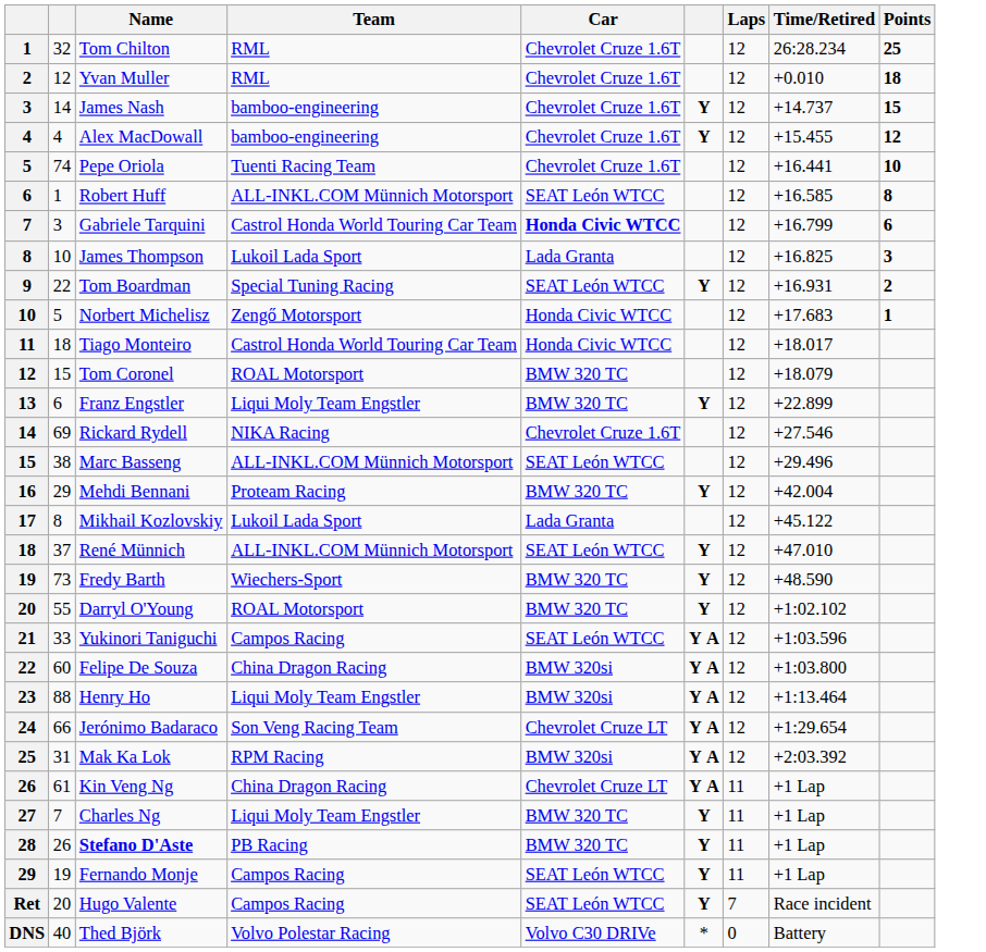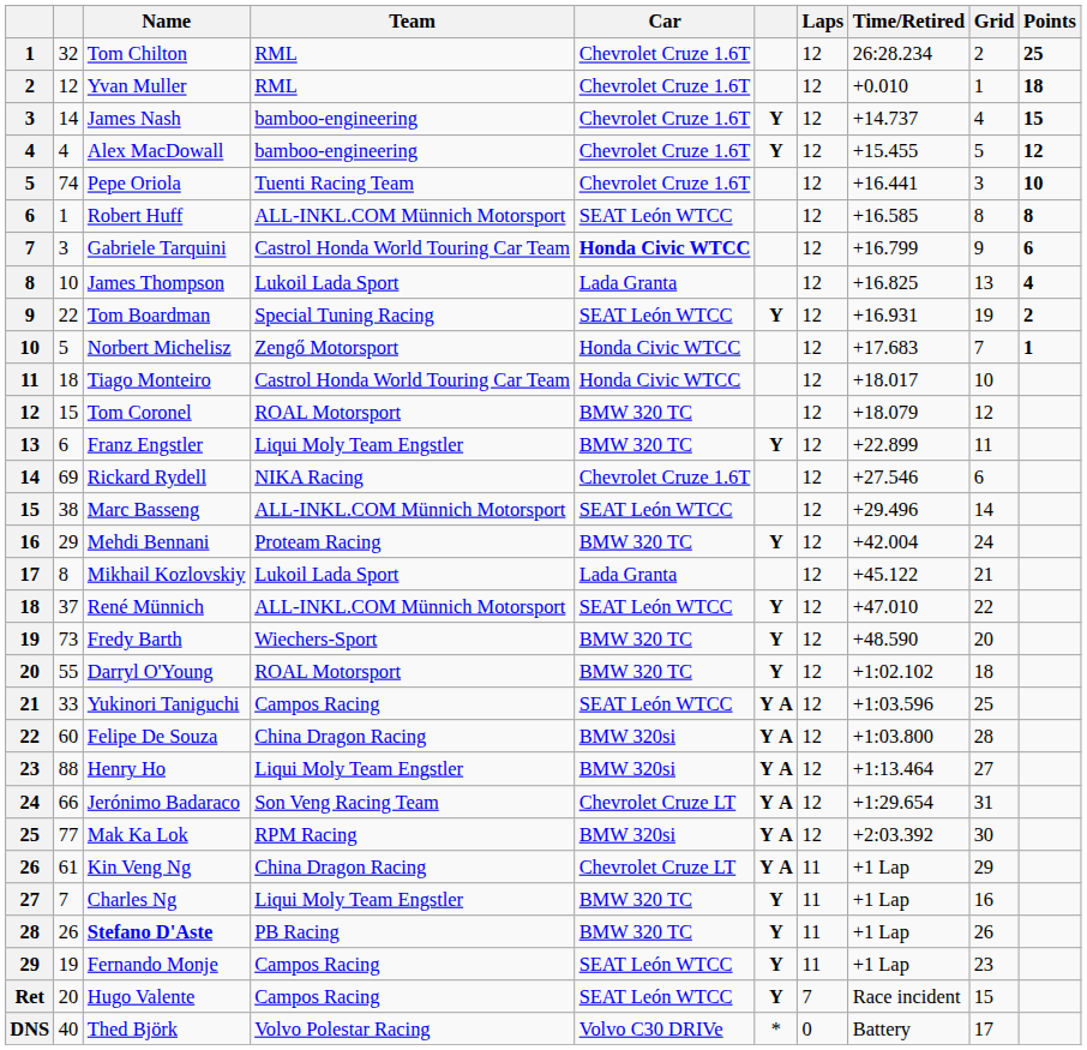 <table class="wikitable sortable" style="font-size: 95%;">
 <tr>
 <th></th>
 <th></th>
 <th>Name</th>
 <th>Team</th>
 <th>Car</th>
 <th></th>
 <th>Laps</th>
 <th>Time/Retired</th>
+<th>Grid</th>
 <th>Points</th>
 </tr>
 <tr>
 <th>1</th>
 <td>32</td>
 <td> <a href='#'>Tom Chilton</a></td>
 <td><a href='#'>RML</a></td>
 <td><a href='#'>Chevrolet Cruze 1.6T</a></td>
 <td></td>
 <td>12</td>
 <td>26:28.234</td>
+<td>2</td>
 <td><strong>25</strong></td>
 </tr>
 <tr>
 <th>2</th>
 <td>12</td>
 <td> <a href='#'>Yvan Muller</a></td>
 <td><a href='#'>RML</a></td>
 <td><a href='#'>Chevrolet Cruze 1.6T</a></td>
 <td></td>
 <td>12</td>
 <td>+0.010</td>
+<td>1</td>
 <td><strong>18</strong></td>
 </tr>
 <tr>
 <th>3</th>
 <td>14</td>
 <td> <a href='#'>James Nash</a></td>
 <td><a href='#'>bamboo-engineering</a></td>
 <td><a href='#'>Chevrolet Cruze 1.6T</a></td>
 <td align=center><strong><span>Y</span></strong></td>
 <td>12</td>
 <td>+14.737</td>
+<td>4</td>
 <td><strong>15</strong></td>
 </tr>
 <tr>
 <th>4</th>
 <td>4</td>
 <td> <a href='#'>Alex MacDowall</a></td>
 <td><a href='#'>bamboo-engineering</a></td>
 <td><a href='#'>Chevrolet Cruze 1.6T</a></td>
 <td align=center><strong><span>Y</span></strong></td>
 <td>12</td>
 <td>+15.455</td>
+<td>5</td>
 <td><strong>12</strong></td>
 </tr>
 <tr>
 <th>5</th>
 <td>74</td>
 <td> <a href='#'>Pepe Oriola</a></td>
 <td><a href='#'>Tuenti Racing Team</a></td>
 <td><a href='#'>Chevrolet Cruze 1.6T</a></td>
 <td></td>
 <td>12</td>
 <td>+16.441</td>
+<td>3</td>
 <td><strong>10</strong></td>
 </tr>
 <tr>
 <th>6</th>
 <td>1</td>
 <td> <a href='#'>Robert Huff</a></td>
 <td><a href='#'>ALL-INKL.COM Münnich Motorsport</a></td>
 <td><a href='#'>SEAT León WTCC</a></td>
 <td></td>
 <td>12</td>
 <td>+16.585</td>
+<td>8</td>
 <td><strong>8</strong></td>
 </tr>
 <tr>
 <th>7</th>
 <td>3</td>
 <td> <a href='#'>Gabriele Tarquini</a></td>
 <td><a href='#'>Castrol Honda World Touring Car Team</a></td>
 <td><strong><a href='#'>Honda Civic WTCC</a></strong></td>
 <td></td>
 <td>12</td>
 <td>+16.799</td>
+<td>9</td>
 <td><strong>6</strong></td>
 </tr>
 <tr>
 <th>8</th>
 <td>10</td>
 <td> <a href='#'>James Thompson</a></td>
 <td><a href='#'>Lukoil Lada Sport</a></td>
 <td><a href='#'>Lada Granta</a></td>
 <td></td>
 <td>12</td>
 <td>+16.825</td>
-<td><strong>3</strong></td>
+<td>13</td>
+<td><strong>4</strong></td>
 </tr>
 <tr>
 <th>9</th>
 <td>22</td>
 <td> <a href='#'>Tom Boardman</a></td>
 <td><a href='#'>Special Tuning Racing</a></td>
 <td><a href='#'>SEAT León WTCC</a></td>
 <td align=center><strong><span>Y</span></strong></td>
 <td>12</td>
 <td>+16.931</td>
+<td>19</td>
 <td><strong>2</strong></td>
 </tr>
 <tr>
 <th>10</th>
 <td>5</td>
 <td> <a href='#'>Norbert Michelisz</a></td>
 <td><a href='#'>Zengő Motorsport</a></td>
 <td><a href='#'>Honda Civic WTCC</a></td>
 <td></td>
 <td>12</td>
 <td>+17.683</td>
+<td>7</td>
 <td><strong>1</strong></td>
 </tr>
 <tr>
 <th>11</th>
 <td>18</td>
 <td> <a href='#'>Tiago Monteiro</a></td>
 <td><a href='#'>Castrol Honda World Touring Car Team</a></td>
 <td><a href='#'>Honda Civic WTCC</a></td>
 <td></td>
 <td>12</td>
 <td>+18.017</td>
+<td>10</td>
 <td></td>
 </tr>
 <tr>
 <th>12</th>
 <td>15</td>
 <td> <a href='#'>Tom Coronel</a></td>
 <td><a href='#'>ROAL Motorsport</a></td>
 <td><a href='#'>BMW 320 TC</a></td>
 <td></td>
 <td>12</td>
 <td>+18.079</td>
+<td>12</td>
 <td></td>
 </tr>
 <tr>
 <th>13</th>
 <td>6</td>
 <td> <a href='#'>Franz Engstler</a></td>
 <td><a href='#'>Liqui Moly Team Engstler</a></td>
 <td><a href='#'>BMW 320 TC</a></td>
 <td align=center><strong><span>Y</span></strong></td>
 <td>12</td>
 <td>+22.899</td>
+<td>11</td>
 <td></td>
 </tr>
 <tr>
 <th>14</th>
 <td>69</td>
 <td> <a href='#'>Rickard Rydell</a></td>
 <td><a href='#'>NIKA Racing</a></td>
 <td><a href='#'>Chevrolet Cruze 1.6T</a></td>
 <td></td>
 <td>12</td>
 <td>+27.546</td>
+<td>6</td>
 <td></td>
 </tr>
 <tr>
 <th>15</th>
 <td>38</td>
 <td> <a href='#'>Marc Basseng</a></td>
 <td><a href='#'>ALL-INKL.COM Münnich Motorsport</a></td>
 <td><a href='#'>SEAT León WTCC</a></td>
 <td></td>
 <td>12</td>
 <td>+29.496</td>
+<td>14</td>
 <td></td>
 </tr>
 <tr>
 <th>16</th>
 <td>29</td>
 <td> <a href='#'>Mehdi Bennani</a></td>
 <td><a href='#'>Proteam Racing</a></td>
 <td><a href='#'>BMW 320 TC</a></td>
 <td align=center><strong><span>Y</span></strong></td>
 <td>12</td>
 <td>+42.004</td>
+<td>24</td>
 <td></td>
 </tr>
 <tr>
 <th>17</th>
 <td>8</td>
 <td> <a href='#'>Mikhail Kozlovskiy</a></td>
 <td><a href='#'>Lukoil Lada Sport</a></td>
 <td><a href='#'>Lada Granta</a></td>
 <td></td>
 <td>12</td>
 <td>+45.122</td>
+<td>21</td>
 <td></td>
 </tr>
 <tr>
 <th>18</th>
 <td>37</td>
 <td> <a href='#'>René Münnich</a></td>
 <td><a href='#'>ALL-INKL.COM Münnich Motorsport</a></td>
 <td><a href='#'>SEAT León WTCC</a></td>
 <td align=center><strong><span>Y</span></strong></td>
 <td>12</td>
 <td>+47.010</td>
+<td>22</td>
 <td></td>
 </tr>
 <tr>
 <th>19</th>
 <td>73</td>
 <td> <a href='#'>Fredy Barth</a></td>
 <td><a href='#'>Wiechers-Sport</a></td>
 <td><a href='#'>BMW 320 TC</a></td>
 <td align=center><strong><span>Y</span></strong></td>
 <td>12</td>
 <td>+48.590</td>
+<td>20</td>
 <td></td>
 </tr>
 <tr>
 <th>20</th>
 <td>55</td>
 <td> <a href='#'>Darryl O'Young</a></td>
 <td><a href='#'>ROAL Motorsport</a></td>
 <td><a href='#'>BMW 320 TC</a></td>
 <td align=center><strong><span>Y</span></strong></td>
 <td>12</td>
 <td>+1:02.102</td>
+<td>18</td>
 <td></td>
 </tr>
 <tr>
 <th>21</th>
 <td>33</td>
 <td> <a href='#'>Yukinori Taniguchi</a></td>
 <td><a href='#'>Campos Racing</a></td>
 <td><a href='#'>SEAT León WTCC</a></td>
 <td align=center><strong><span>Y</span></strong> <strong><span>A</span></strong></td>
 <td>12</td>
 <td>+1:03.596</td>
+<td>25</td>
 <td></td>
 </tr>
 <tr>
 <th>22</th>
 <td>60</td>
 <td> <a href='#'>Felipe De Souza</a></td>
 <td><a href='#'>China Dragon Racing</a></td>
 <td><a href='#'>BMW 320si</a></td>
 <td align=center><strong><span>Y</span></strong> <strong><span>A</span></strong></td>
 <td>12</td>
 <td>+1:03.800</td>
+<td>28</td>
 <td></td>
 </tr>
 <tr>
 <th>23</th>
 <td>88</td>
 <td> <a href='#'>Henry Ho</a></td>
 <td><a href='#'>Liqui Moly Team Engstler</a></td>
 <td><a href='#'>BMW 320si</a></td>
 <td align=center><strong><span>Y</span></strong> <strong><span>A</span></strong></td>
 <td>12</td>
 <td>+1:13.464</td>
+<td>27</td>
 <td></td>
 </tr>
 <tr>
 <th>24</th>
 <td>66</td>
 <td> <a href='#'>Jerónimo Badaraco</a></td>
 <td><a href='#'>Son Veng Racing Team</a></td>
 <td><a href='#'>Chevrolet Cruze LT</a></td>
 <td align=center><strong><span>Y</span></strong> <strong><span>A</span></strong></td>
 <td>12</td>
 <td>+1:29.654</td>
+<td>31</td>
 <td></td>
 </tr>
 <tr>
 <th>25</th>
-<td>31</td>
+<td>77</td>
 <td> <a href='#'>Mak Ka Lok</a></td>
 <td><a href='#'>RPM Racing</a></td>
 <td><a href='#'>BMW 320si</a></td>
 <td align=center><strong><span>Y</span></strong> <strong><span>A</span></strong></td>
 <td>12</td>
 <td>+2:03.392</td>
+<td>30</td>
 <td></td>
 </tr>
 <tr>
 <th>26</th>
 <td>61</td>
 <td> <a href='#'>Kin Veng Ng</a></td>
 <td><a href='#'>China Dragon Racing</a></td>
 <td><a href='#'>Chevrolet Cruze LT</a></td>
 <td align=center><strong><span>Y</span></strong> <strong><span>A</span></strong></td>
 <td>11</td>
 <td>+1 Lap</td>
+<td>29</td>
 <td></td>
 </tr>
 <tr>
 <th>27</th>
 <td>7</td>
 <td> <a href='#'>Charles Ng</a></td>
 <td><a href='#'>Liqui Moly Team Engstler</a></td>
 <td><a href='#'>BMW 320 TC</a></td>
 <td align=center><strong><span>Y</span></strong></td>
 <td>11</td>
 <td>+1 Lap</td>
+<td>16</td>
 <td></td>
 </tr>
 <tr>
 <th>28</th>
 <td>26</td>
 <td> <strong><a href='#'>Stefano D'Aste</a></strong></td>
 <td><a href='#'>PB Racing</a></td>
 <td><a href='#'>BMW 320 TC</a></td>
 <td align=center><strong><span>Y</span></strong></td>
 <td>11</td>
 <td>+1 Lap</td>
+<td>26</td>
 <td></td>
 </tr>
 <tr>
 <th>29</th>
 <td>19</td>
 <td> <a href='#'>Fernando Monje</a></td>
 <td><a href='#'>Campos Racing</a></td>
 <td><a href='#'>SEAT León WTCC</a></td>
 <td align=center><strong><span>Y</span></strong></td>
 <td>11</td>
 <td>+1 Lap</td>
+<td>23</td>
 <td></td>
 </tr>
 <tr>
 <th>Ret</th>
 <td>20</td>
 <td> <a href='#'>Hugo Valente</a></td>
 <td><a href='#'>Campos Racing</a></td>
 <td><a href='#'>SEAT León WTCC</a></td>
 <td align=center><strong><span>Y</span></strong></td>
 <td>7</td>
 <td>Race incident</td>
+<td>15</td>
 <td></td>
 </tr>
 <tr>
 <th>DNS</th>
 <td>40</td>
 <td> <a href='#'>Thed Björk</a></td>
 <td><a href='#'>Volvo Polestar Racing</a></td>
 <td><a href='#'>Volvo C30 DRIVe</a></td>
 <td align=center>*</td>
 <td>0</td>
 <td>Battery</td>
+<td>17</td>
 <td></td>
 </tr>
 </table>
